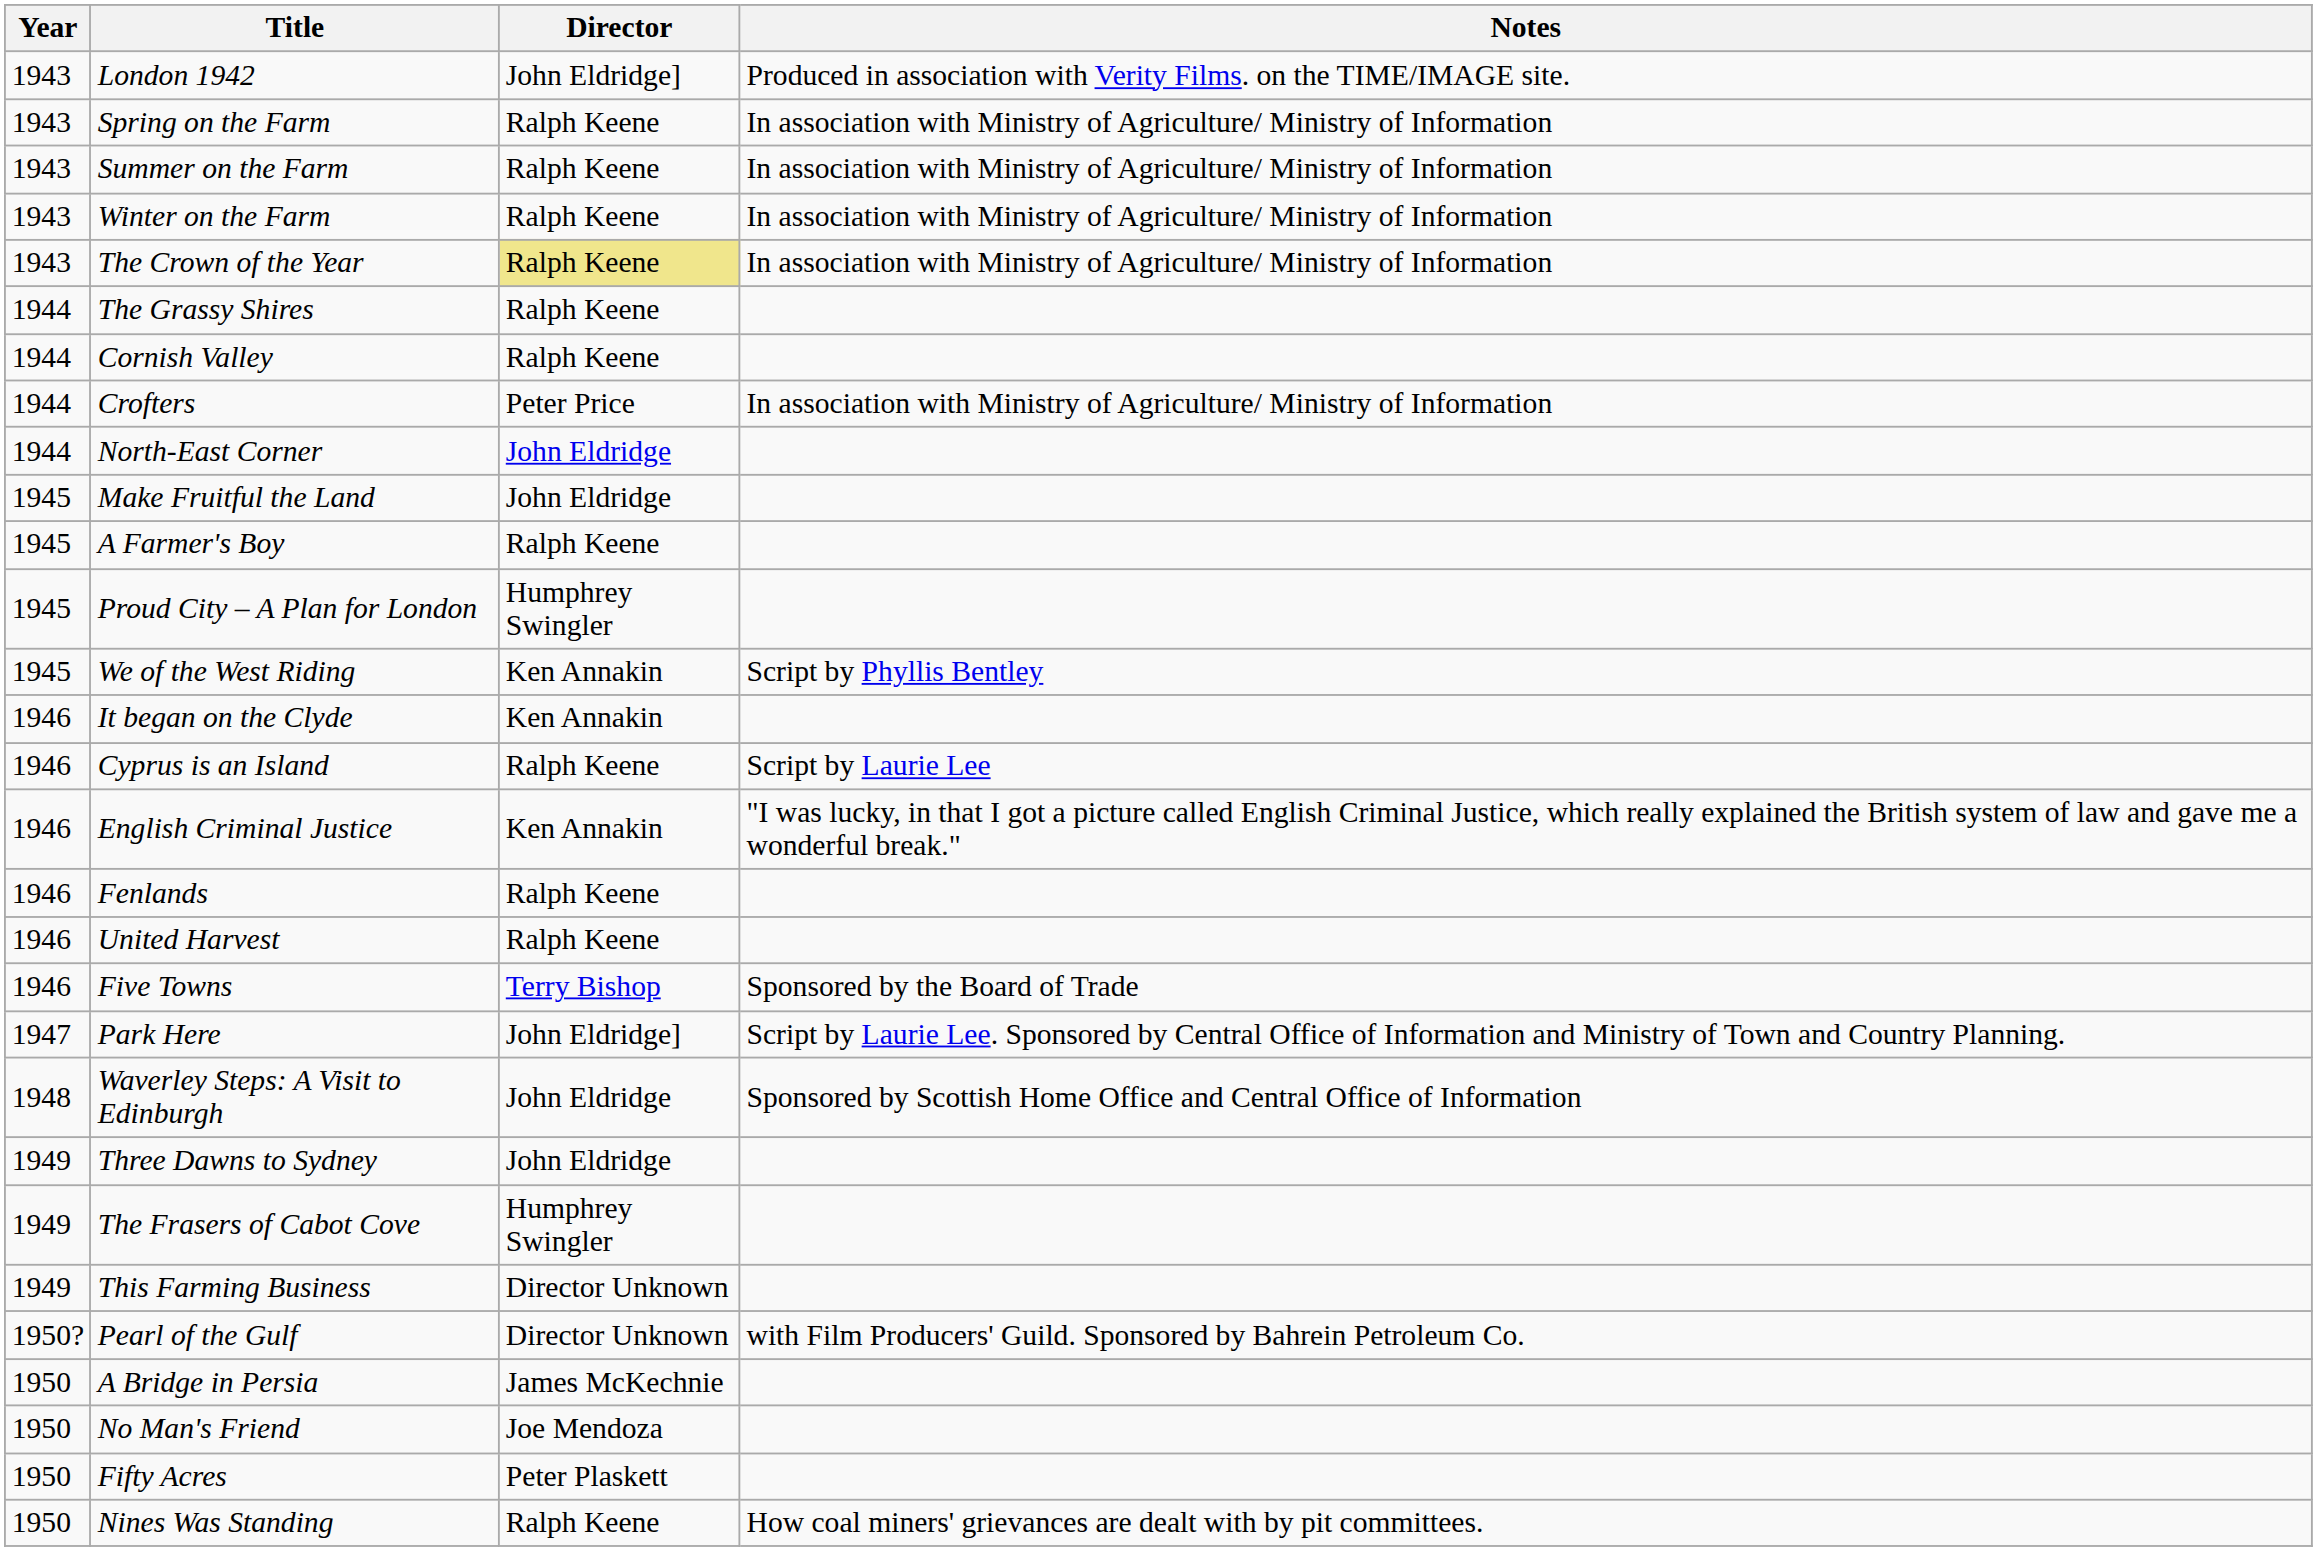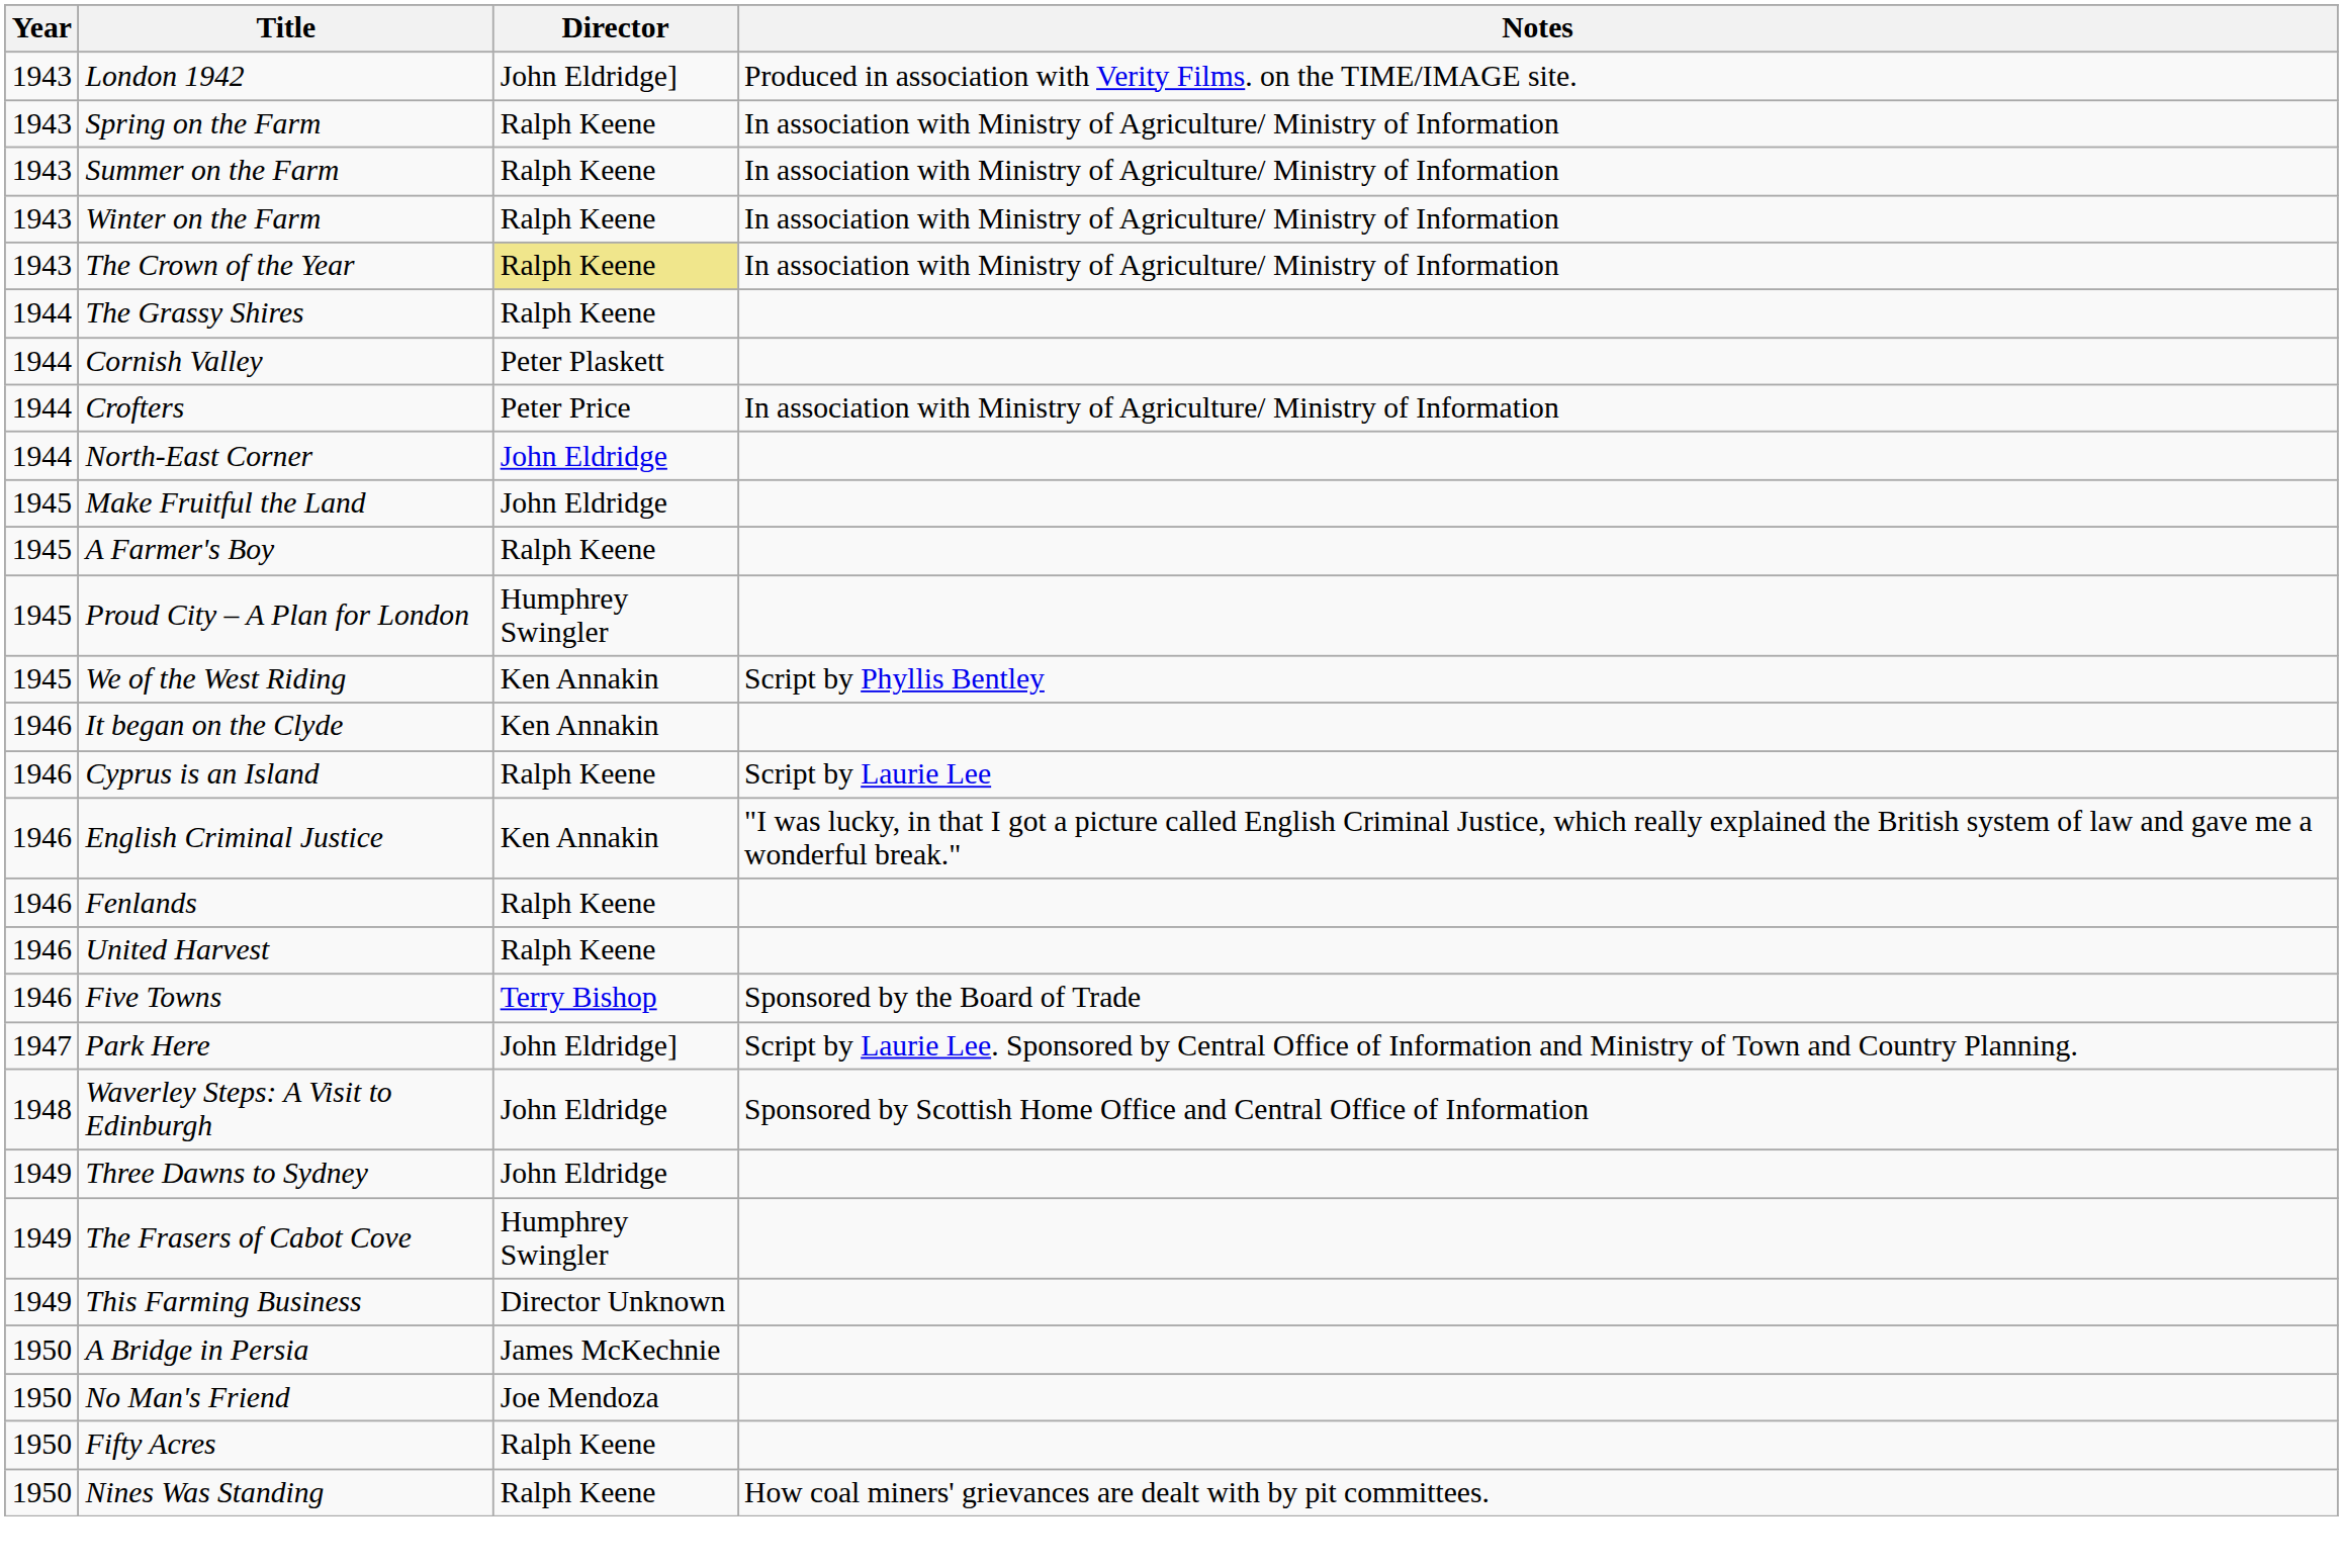 <table class="wikitable">
 <tr>
 <th>Year</th>
 <th>Title</th>
 <th>Director</th>
 <th>Notes</th>
 </tr>
 <tr>
 <td>1943</td>
 <td><em>London 1942</em></td>
 <td>John Eldridge]</td>
 <td>Produced in association with <a href='#'>Verity Films</a>.  on the TIME/IMAGE site.</td>
 </tr>
 <tr>
 <td>1943</td>
 <td><em>Spring on the Farm</em></td>
 <td>Ralph Keene</td>
 <td>In association with Ministry of Agriculture/ Ministry of Information</td>
 </tr>
 <tr>
 <td>1943</td>
 <td><em>Summer on the Farm</em></td>
 <td>Ralph Keene</td>
 <td>In association with Ministry of Agriculture/ Ministry of Information</td>
 </tr>
 <tr>
 <td>1943</td>
 <td><em>Winter on the Farm</em></td>
 <td>Ralph Keene</td>
 <td>In association with Ministry of Agriculture/ Ministry of Information</td>
 </tr>
 <tr>
 <td>1943</td>
 <td><em>The Crown of the Year</em></td>
 <td style="background: khaki;">Ralph Keene</td>
 <td>In association with Ministry of Agriculture/ Ministry of Information</td>
 </tr>
 <tr>
 <td>1944</td>
 <td><em>The Grassy Shires</em></td>
 <td>Ralph Keene</td>
 <td></td>
 </tr>
 <tr>
 <td>1944</td>
 <td><em>Cornish Valley</em></td>
-<td>Ralph Keene</td>
+<td>Peter Plaskett</td>
 <td></td>
 </tr>
 <tr>
 <td>1944</td>
 <td><em>Crofters</em></td>
 <td>Peter Price</td>
 <td>In association with Ministry of Agriculture/ Ministry of Information</td>
 </tr>
 <tr>
 <td>1944</td>
 <td><em>North-East Corner</em></td>
 <td><a href='#'>John Eldridge</a></td>
 <td></td>
 </tr>
 <tr>
 <td>1945</td>
 <td><em>Make Fruitful the Land</em></td>
 <td>John Eldridge</td>
 <td></td>
 </tr>
 <tr>
 <td>1945</td>
 <td><em>A Farmer's Boy</em></td>
 <td>Ralph Keene</td>
 <td></td>
 </tr>
 <tr>
 <td>1945</td>
 <td><em>Proud City – A Plan for London</em></td>
 <td>Humphrey Swingler</td>
 <td></td>
 </tr>
 <tr>
 <td>1945</td>
 <td><em>We of the West Riding</em></td>
 <td>Ken Annakin</td>
 <td>Script by <a href='#'>Phyllis Bentley</a></td>
 </tr>
 <tr>
 <td>1946</td>
 <td><em>It began on the Clyde</em></td>
 <td>Ken Annakin</td>
 <td></td>
 </tr>
 <tr>
 <td>1946</td>
 <td><em>Cyprus is an Island</em></td>
 <td>Ralph Keene</td>
 <td>Script by <a href='#'>Laurie Lee</a></td>
 </tr>
 <tr>
 <td>1946</td>
 <td><em>English Criminal Justice</em></td>
 <td>Ken Annakin</td>
 <td>"I was lucky, in that I got a picture called English Criminal Justice, which really explained the British system of law and gave me a wonderful break."</td>
 </tr>
 <tr>
 <td>1946</td>
 <td><em>Fenlands</em></td>
 <td>Ralph Keene</td>
 <td></td>
 </tr>
 <tr>
 <td>1946</td>
 <td><em>United Harvest</em></td>
 <td>Ralph Keene</td>
 <td></td>
 </tr>
 <tr>
 <td>1946</td>
 <td><em>Five Towns</em></td>
 <td><a href='#'>Terry Bishop</a></td>
 <td>Sponsored by the Board of Trade</td>
 </tr>
 <tr>
 <td>1947</td>
 <td><em>Park Here</em></td>
 <td>John Eldridge]</td>
 <td>Script by <a href='#'>Laurie Lee</a>. Sponsored by Central Office of Information and Ministry of Town and Country Planning.</td>
 </tr>
 <tr>
 <td>1948</td>
 <td><em>Waverley Steps: A Visit to Edinburgh</em></td>
 <td>John Eldridge</td>
 <td>Sponsored by Scottish Home Office and Central Office of Information</td>
 </tr>
 <tr>
 <td>1949</td>
 <td><em>Three Dawns to Sydney</em></td>
 <td>John Eldridge</td>
 <td></td>
 </tr>
 <tr>
 <td>1949</td>
 <td><em>The Frasers of Cabot Cove</em></td>
 <td>Humphrey Swingler</td>
 <td></td>
 </tr>
 <tr>
 <td>1949</td>
 <td><em>This Farming Business</em></td>
 <td>Director Unknown</td>
 <td></td>
 </tr>
 <tr>
-<td>1950?</td>
-<td><em>Pearl of the Gulf</em></td>
-<td>Director Unknown</td>
-<td>with Film Producers' Guild. Sponsored by Bahrein Petroleum Co.</td>
-</tr>
-<tr>
 <td>1950</td>
 <td><em>A Bridge in Persia</em></td>
 <td>James McKechnie</td>
 <td></td>
 </tr>
 <tr>
 <td>1950</td>
 <td><em>No Man's Friend</em></td>
 <td>Joe Mendoza</td>
 <td></td>
 </tr>
 <tr>
 <td>1950</td>
 <td><em>Fifty Acres</em></td>
-<td>Peter Plaskett</td>
+<td>Ralph Keene</td>
 <td></td>
 </tr>
 <tr>
 <td>1950</td>
 <td><em>Nines Was Standing</em></td>
 <td>Ralph Keene</td>
 <td>How coal miners' grievances are dealt with by pit committees.</td>
 </tr>
 </table>
